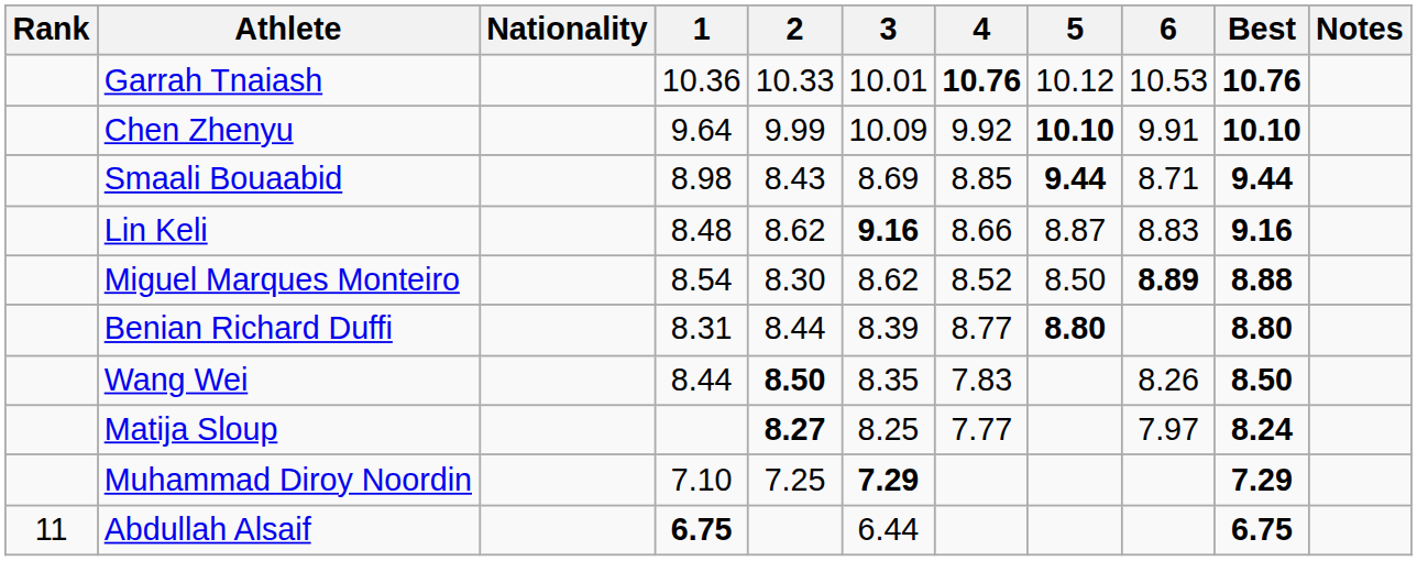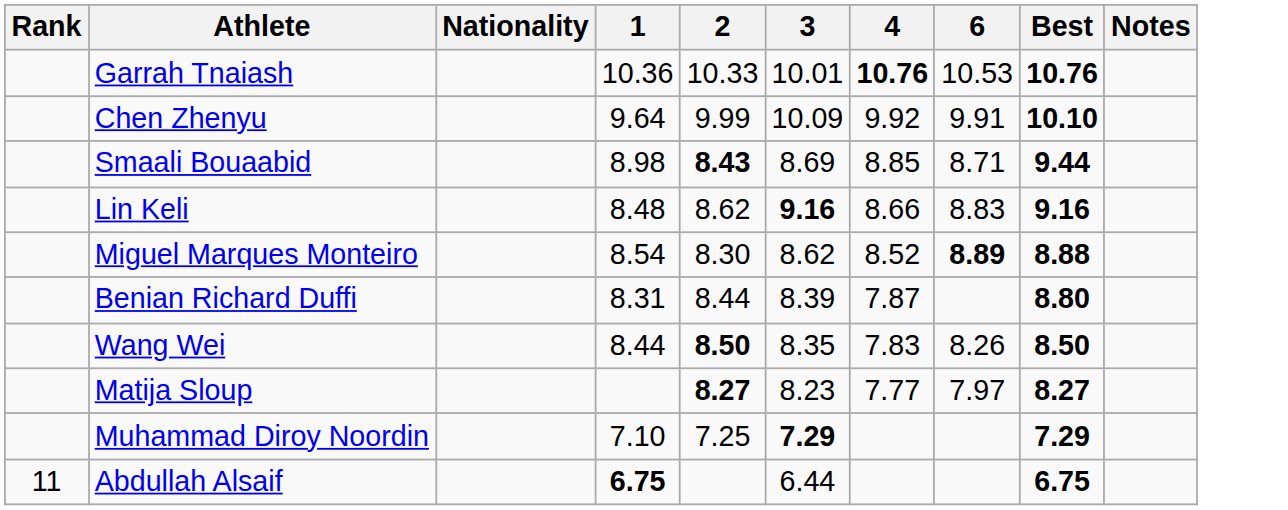 <table class="wikitable sortable" style="text-align:center">
 <tr>
 <th>Rank</th>
 <th>Athlete</th>
 <th>Nationality</th>
 <th width="25">1</th>
 <th width="25">2</th>
 <th width="25">3</th>
 <th width="25">4</th>
-<th width="25">5</th>
 <th width="25">6</th>
 <th>Best</th>
 <th>Notes</th>
 </tr>
 <tr>
 <td></td>
 <td align=left><a href='#'>Garrah Tnaiash</a></td>
 <td align=left></td>
 <td>10.36</td>
 <td>10.33</td>
 <td>10.01</td>
 <td><strong>10.76</strong></td>
-<td>10.12</td>
 <td>10.53</td>
 <td><strong>10.76</strong></td>
 <td></td>
 </tr>
 <tr>
 <td></td>
 <td align=left><a href='#'>Chen Zhenyu</a></td>
 <td align=left></td>
 <td>9.64</td>
 <td>9.99</td>
 <td>10.09</td>
 <td>9.92</td>
-<td><strong>10.10</strong></td>
 <td>9.91</td>
 <td><strong>10.10</strong></td>
 <td></td>
 </tr>
 <tr>
 <td></td>
 <td align=left><a href='#'>Smaali Bouaabid</a></td>
 <td align=left></td>
 <td>8.98</td>
-<td>8.43</td>
+<td><strong>8.43</strong></td>
 <td>8.69</td>
 <td>8.85</td>
-<td><strong>9.44</strong></td>
 <td>8.71</td>
 <td><strong>9.44</strong></td>
 <td></td>
 </tr>
 <tr>
 <td></td>
 <td align=left><a href='#'>Lin Keli</a></td>
 <td align=left></td>
 <td>8.48</td>
 <td>8.62</td>
 <td><strong>9.16</strong></td>
 <td>8.66</td>
-<td>8.87</td>
 <td>8.83</td>
 <td><strong>9.16</strong></td>
 <td></td>
 </tr>
 <tr>
 <td></td>
 <td align=left><a href='#'>Miguel Marques Monteiro</a></td>
 <td align=left></td>
 <td>8.54</td>
 <td>8.30</td>
 <td>8.62</td>
 <td>8.52</td>
-<td>8.50</td>
 <td><strong>8.89</strong></td>
 <td><strong>8.88</strong></td>
 <td></td>
 </tr>
 <tr>
 <td></td>
 <td align=left><a href='#'>Benian Richard Duffi</a></td>
 <td align=left></td>
 <td>8.31</td>
 <td>8.44</td>
 <td>8.39</td>
-<td>8.77</td>
-<td><strong>8.80</strong></td>
+<td>7.87</td>
 <td></td>
 <td><strong>8.80</strong></td>
 <td></td>
 </tr>
 <tr>
 <td></td>
 <td align=left><a href='#'>Wang Wei</a></td>
 <td align=left></td>
 <td>8.44</td>
 <td><strong>8.50</strong></td>
 <td>8.35</td>
 <td>7.83</td>
-<td></td>
 <td>8.26</td>
 <td><strong>8.50</strong></td>
 <td></td>
 </tr>
 <tr>
 <td></td>
 <td align=left><a href='#'>Matija Sloup</a></td>
 <td align=left></td>
 <td></td>
 <td><strong>8.27</strong></td>
-<td>8.25</td>
+<td>8.23</td>
 <td>7.77</td>
-<td></td>
 <td>7.97</td>
-<td><strong>8.24</strong></td>
+<td><strong>8.27</strong></td>
 <td></td>
 </tr>
 <tr>
 <td></td>
 <td align=left><a href='#'>Muhammad Diroy Noordin</a></td>
 <td align=left></td>
 <td>7.10</td>
 <td>7.25</td>
 <td><strong>7.29</strong></td>
-<td></td>
 <td></td>
 <td></td>
 <td><strong>7.29</strong></td>
 <td></td>
 </tr>
 <tr>
 <td>11</td>
 <td align=left><a href='#'>Abdullah Alsaif</a></td>
 <td align=left></td>
 <td><strong>6.75</strong></td>
 <td></td>
 <td>6.44</td>
 <td></td>
 <td></td>
-<td></td>
 <td><strong>6.75</strong></td>
 <td></td>
 </tr>
 </table>
